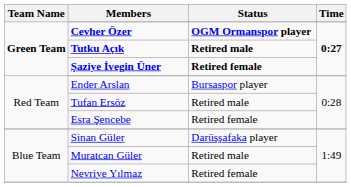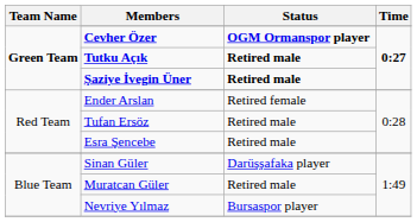 <table class="wikitable">
 <tr>
 <th>Team Name</th>
 <th style="width:165px;">Members</th>
 <th width=175>Status</th>
 <th>Time</th>
 </tr>
 <tr>
 <td rowspan=4 align=center><strong>Green Team</strong></td>
 </tr>
 <tr>
 <td><strong><a href='#'>Cevher Özer</a></strong></td>
 <td><strong><a href='#'>OGM Ormanspor</a> player</strong></td>
 <td rowspan=3 align=center><strong>0:27</strong></td>
 </tr>
 <tr>
 <td><strong><a href='#'>Tutku Açık</a></strong></td>
 <td><strong>Retired male</strong></td>
 </tr>
 <tr>
 <td><strong><a href='#'>Şaziye İvegin Üner</a></strong></td>
-<td><strong>Retired female</strong></td>
+<td><strong>Retired male</strong></td>
 </tr>
 <tr>
 <td rowspan=4 align=center>Red Team</td>
 </tr>
 <tr>
 <td><a href='#'>Ender Arslan</a></td>
-<td><a href='#'>Bursaspor</a> player</td>
+<td>Retired female</td>
 <td rowspan=3 align=center>0:28</td>
 </tr>
 <tr>
 <td><a href='#'>Tufan Ersöz</a></td>
 <td>Retired male</td>
 </tr>
 <tr>
 <td><a href='#'>Esra Şencebe</a></td>
-<td>Retired female</td>
+<td>Retired male</td>
 </tr>
 <tr>
 </tr>
 <tr>
 <td rowspan=4 align=center>Blue Team</td>
 </tr>
 <tr>
 <td><a href='#'>Sinan Güler</a></td>
 <td><a href='#'>Darüşşafaka</a> player</td>
 <td rowspan=3 align=center>1:49</td>
 </tr>
 <tr>
 <td><a href='#'>Muratcan Güler</a></td>
 <td>Retired male</td>
 </tr>
 <tr>
 <td><a href='#'>Nevriye Yılmaz</a></td>
-<td>Retired female</td>
+<td><a href='#'>Bursaspor</a> player</td>
 </tr>
 <tr>
 </tr>
 </table>
